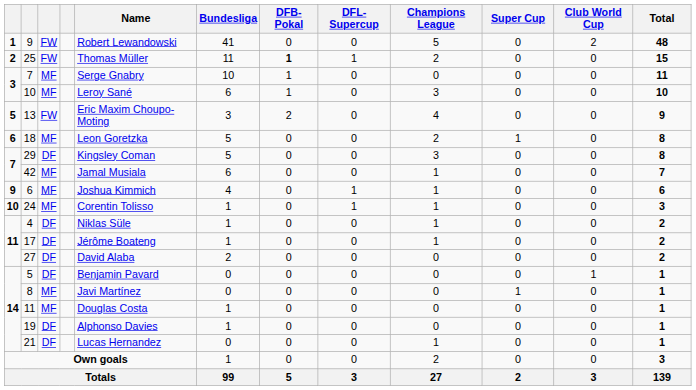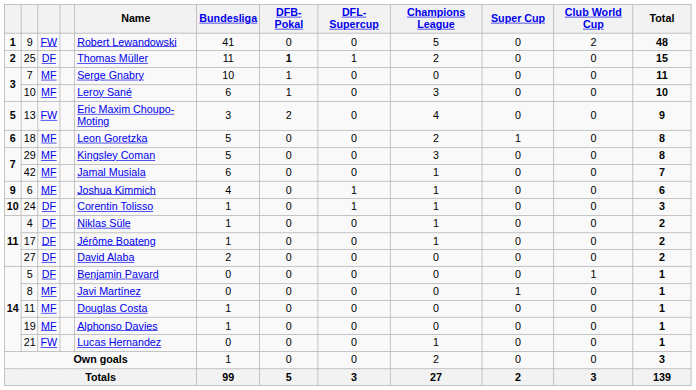 <table class="wikitable" style="text-align:center">
 <tr>
 <th width=15></th>
 <th width=15></th>
 <th width=15></th>
 <th width=15></th>
 <th width=175>Name</th>
 <th width=80><a href='#'>Bundesliga</a></th>
 <th width=80><a href='#'>DFB-Pokal</a></th>
 <th width=100><a href='#'>DFL-Supercup</a></th>
 <th width=130><a href='#'>Champions League</a></th>
 <th width=100><a href='#'>Super Cup</a></th>
 <th width=110><a href='#'>Club World Cup</a></th>
 <th width=80>Total</th>
 </tr>
 <tr>
 <td><strong>1</strong></td>
 <td>9</td>
 <td><a href='#'>FW</a></td>
 <td></td>
 <td align=left><a href='#'>Robert Lewandowski</a></td>
 <td>41</td>
 <td>0</td>
 <td>0</td>
 <td>5</td>
 <td>0</td>
 <td>2</td>
 <td><strong>48</strong></td>
 </tr>
 <tr>
 <td><strong>2</strong></td>
 <td>25</td>
-<td><a href='#'>FW</a></td>
+<td><a href='#'>DF</a></td>
 <td></td>
 <td align=left><a href='#'>Thomas Müller</a></td>
 <td>11</td>
 <td><strong>1</strong></td>
 <td>1</td>
 <td>2</td>
 <td>0</td>
 <td>0</td>
 <td><strong>15</strong></td>
 </tr>
 <tr>
 <td rowspan=2><strong>3</strong></td>
 <td>7</td>
 <td><a href='#'>MF</a></td>
 <td></td>
 <td align=left><a href='#'>Serge Gnabry</a></td>
 <td>10</td>
 <td>1</td>
 <td>0</td>
 <td>0</td>
 <td>0</td>
 <td>0</td>
 <td><strong>11</strong></td>
 </tr>
 <tr>
 <td>10</td>
 <td><a href='#'>MF</a></td>
 <td></td>
 <td align=left><a href='#'>Leroy Sané</a></td>
 <td>6</td>
 <td>1</td>
 <td>0</td>
 <td>3</td>
 <td>0</td>
 <td>0</td>
 <td><strong>10</strong></td>
 </tr>
 <tr>
 <td rowspan=1><strong>5</strong></td>
 <td>13</td>
 <td><a href='#'>FW</a></td>
 <td></td>
 <td align=left><a href='#'>Eric Maxim Choupo-Moting</a></td>
 <td>3</td>
 <td>2</td>
 <td>0</td>
 <td>4</td>
 <td>0</td>
 <td>0</td>
 <td><strong>9</strong></td>
 </tr>
 <tr>
 <td rowspan=1><strong>6</strong></td>
 <td>18</td>
 <td><a href='#'>MF</a></td>
 <td></td>
 <td align=left><a href='#'>Leon Goretzka</a></td>
 <td>5</td>
 <td>0</td>
 <td>0</td>
 <td>2</td>
 <td>1</td>
 <td>0</td>
 <td><strong>8</strong></td>
 </tr>
 <tr>
 <td rowspan=2><strong>7</strong></td>
 <td>29</td>
-<td><a href='#'>DF</a></td>
+<td><a href='#'>MF</a></td>
 <td></td>
 <td align=left><a href='#'>Kingsley Coman</a></td>
 <td>5</td>
 <td>0</td>
 <td>0</td>
 <td>3</td>
 <td>0</td>
 <td>0</td>
 <td><strong>8</strong></td>
 </tr>
 <tr>
 <td>42</td>
 <td><a href='#'>MF</a></td>
 <td></td>
 <td align=left><a href='#'>Jamal Musiala</a></td>
 <td>6</td>
 <td>0</td>
 <td>0</td>
 <td>1</td>
 <td>0</td>
 <td>0</td>
 <td><strong>7</strong></td>
 </tr>
 <tr>
 <td rowspan=1><strong>9</strong></td>
 <td>6</td>
 <td><a href='#'>MF</a></td>
 <td></td>
 <td align=left><a href='#'>Joshua Kimmich</a></td>
 <td>4</td>
 <td>0</td>
 <td>1</td>
 <td>1</td>
 <td>0</td>
 <td>0</td>
 <td><strong>6</strong></td>
 </tr>
 <tr>
 <td rowspan=1><strong>10</strong></td>
 <td>24</td>
-<td><a href='#'>MF</a></td>
+<td><a href='#'>DF</a></td>
 <td></td>
 <td align=left><a href='#'>Corentin Tolisso</a></td>
 <td>1</td>
 <td>0</td>
 <td>1</td>
 <td>1</td>
 <td>0</td>
 <td>0</td>
 <td><strong>3</strong></td>
 </tr>
 <tr>
 <td rowspan=3><strong>11</strong></td>
 <td>4</td>
 <td><a href='#'>DF</a></td>
 <td></td>
 <td align=left><a href='#'>Niklas Süle</a></td>
 <td>1</td>
 <td>0</td>
 <td>0</td>
 <td>1</td>
 <td>0</td>
 <td>0</td>
 <td><strong>2</strong></td>
 </tr>
 <tr>
 <td>17</td>
 <td><a href='#'>DF</a></td>
 <td></td>
 <td align=left><a href='#'>Jérôme Boateng</a></td>
 <td>1</td>
 <td>0</td>
 <td>0</td>
 <td>1</td>
 <td>0</td>
 <td>0</td>
 <td><strong>2</strong></td>
 </tr>
 <tr>
 <td>27</td>
 <td><a href='#'>DF</a></td>
 <td></td>
 <td align=left><a href='#'>David Alaba</a></td>
 <td>2</td>
 <td>0</td>
 <td>0</td>
 <td>0</td>
 <td>0</td>
 <td>0</td>
 <td><strong>2</strong></td>
 </tr>
 <tr>
 <td rowspan=5><strong>14</strong></td>
 <td>5</td>
 <td><a href='#'>DF</a></td>
 <td></td>
 <td align=left><a href='#'>Benjamin Pavard</a></td>
 <td>0</td>
 <td>0</td>
 <td>0</td>
 <td>0</td>
 <td>0</td>
 <td>1</td>
 <td><strong>1</strong></td>
 </tr>
 <tr>
 <td>8</td>
 <td><a href='#'>MF</a></td>
 <td></td>
 <td align=left><a href='#'>Javi Martínez</a></td>
 <td>0</td>
 <td>0</td>
 <td>0</td>
 <td>0</td>
 <td>1</td>
 <td>0</td>
 <td><strong>1</strong></td>
 </tr>
 <tr>
 <td>11</td>
 <td><a href='#'>MF</a></td>
 <td></td>
 <td align=left><a href='#'>Douglas Costa</a></td>
 <td>1</td>
 <td>0</td>
 <td>0</td>
 <td>0</td>
 <td>0</td>
 <td>0</td>
 <td><strong>1</strong></td>
 </tr>
 <tr>
 <td>19</td>
-<td><a href='#'>DF</a></td>
+<td><a href='#'>MF</a></td>
 <td></td>
 <td align=left><a href='#'>Alphonso Davies</a></td>
 <td>1</td>
 <td>0</td>
 <td>0</td>
 <td>0</td>
 <td>0</td>
 <td>0</td>
 <td><strong>1</strong></td>
 </tr>
 <tr>
 <td>21</td>
-<td><a href='#'>DF</a></td>
+<td><a href='#'>FW</a></td>
 <td></td>
 <td align=left><a href='#'>Lucas Hernandez</a></td>
 <td>0</td>
 <td>0</td>
 <td>0</td>
 <td>1</td>
 <td>0</td>
 <td>0</td>
 <td><strong>1</strong></td>
 </tr>
 <tr>
 <td colspan=5><strong>Own goals</strong></td>
 <td>1</td>
 <td>0</td>
 <td>0</td>
 <td>2</td>
 <td>0</td>
 <td>0</td>
 <td><strong>3</strong></td>
 </tr>
 <tr>
 <th colspan=5>Totals</th>
 <th>99</th>
 <th>5</th>
 <th>3</th>
 <th>27</th>
 <th>2</th>
 <th>3</th>
 <th>139</th>
 </tr>
 </table>
